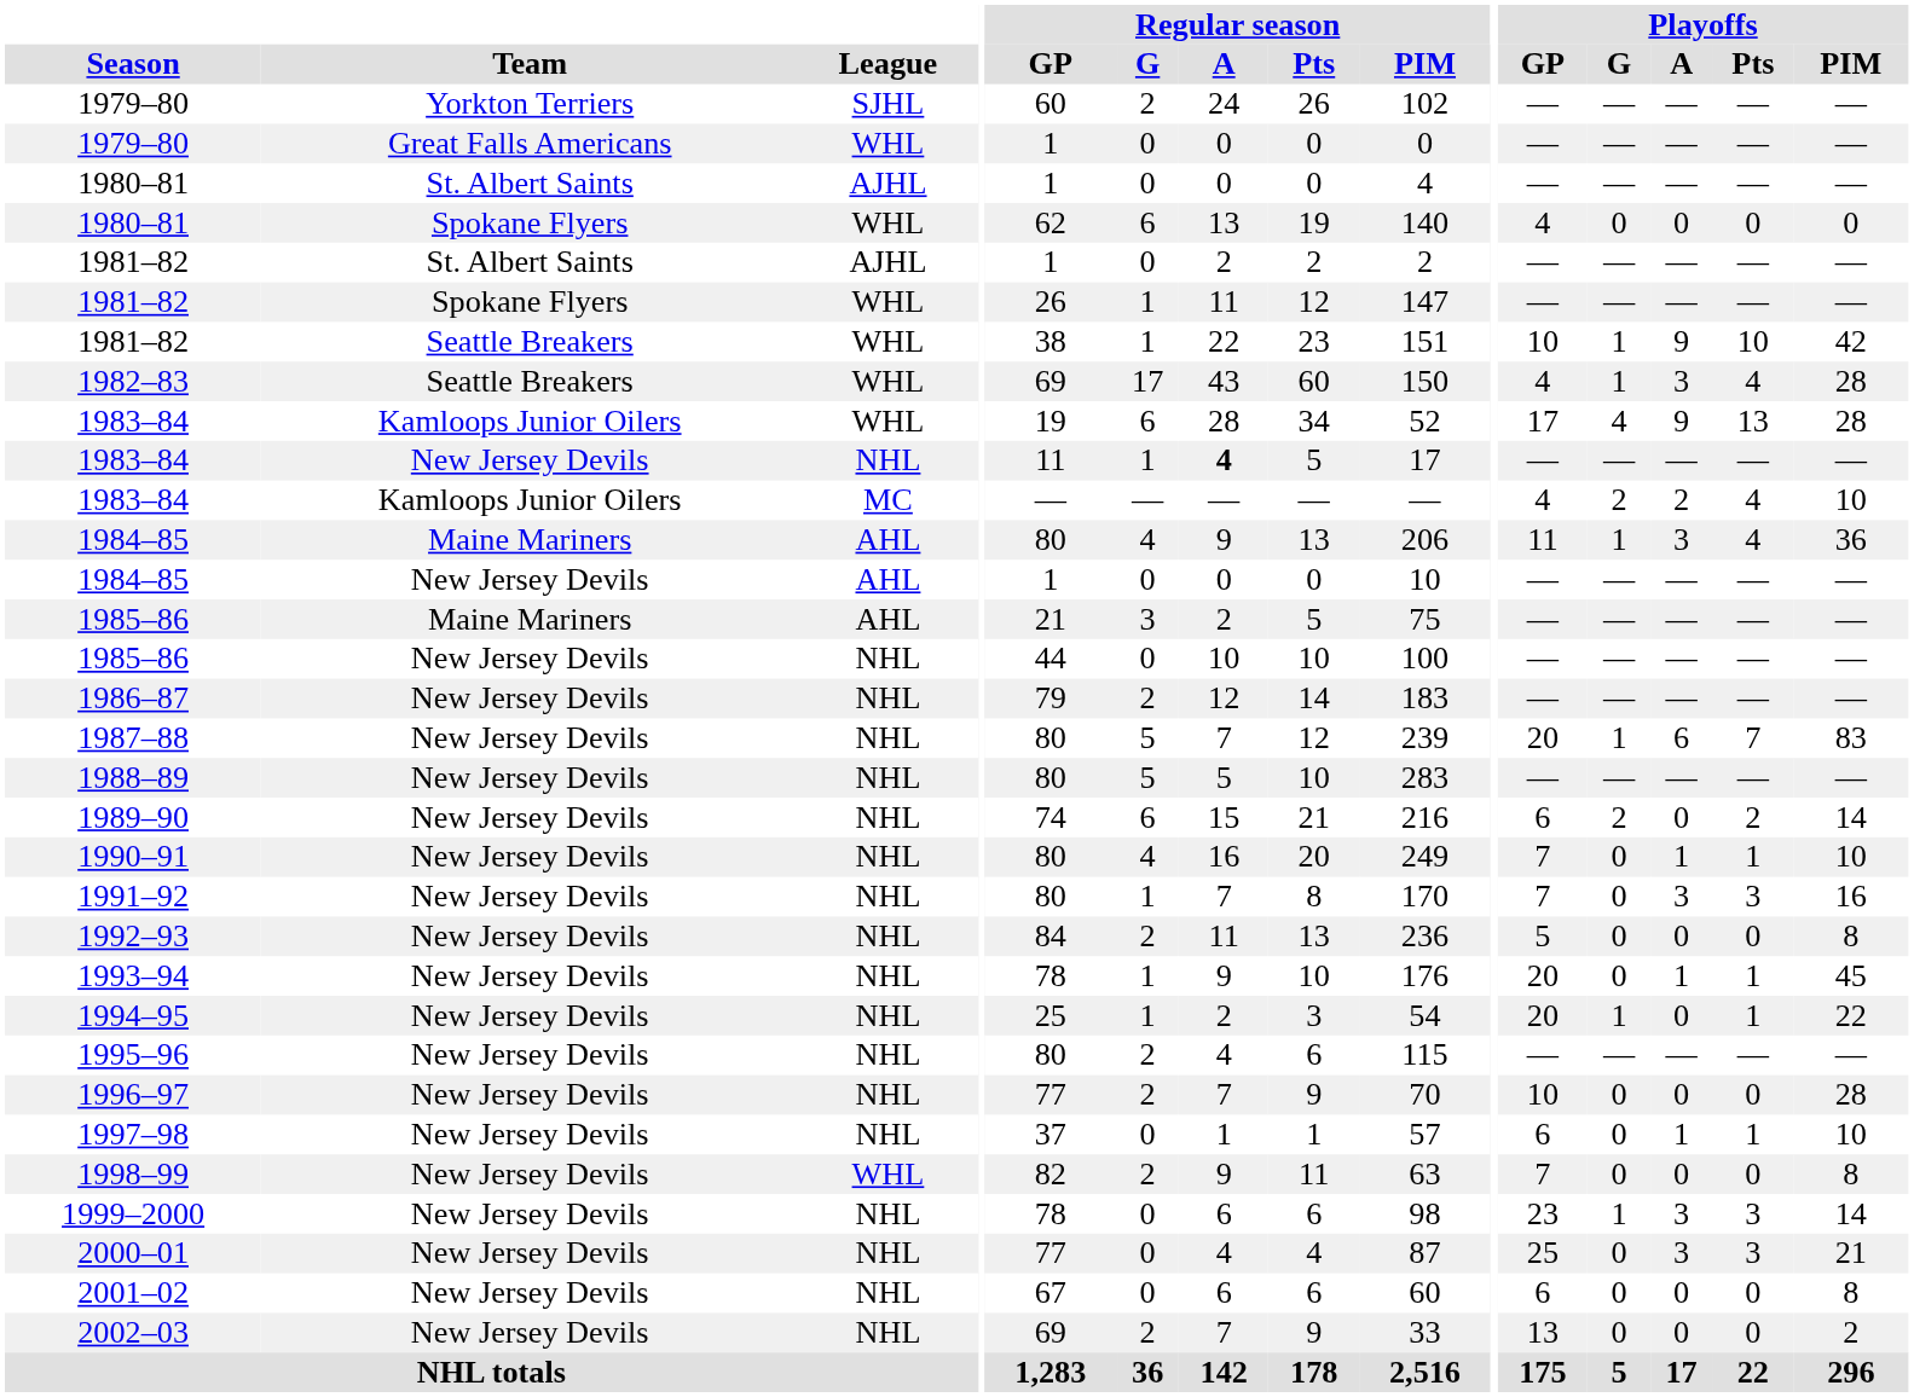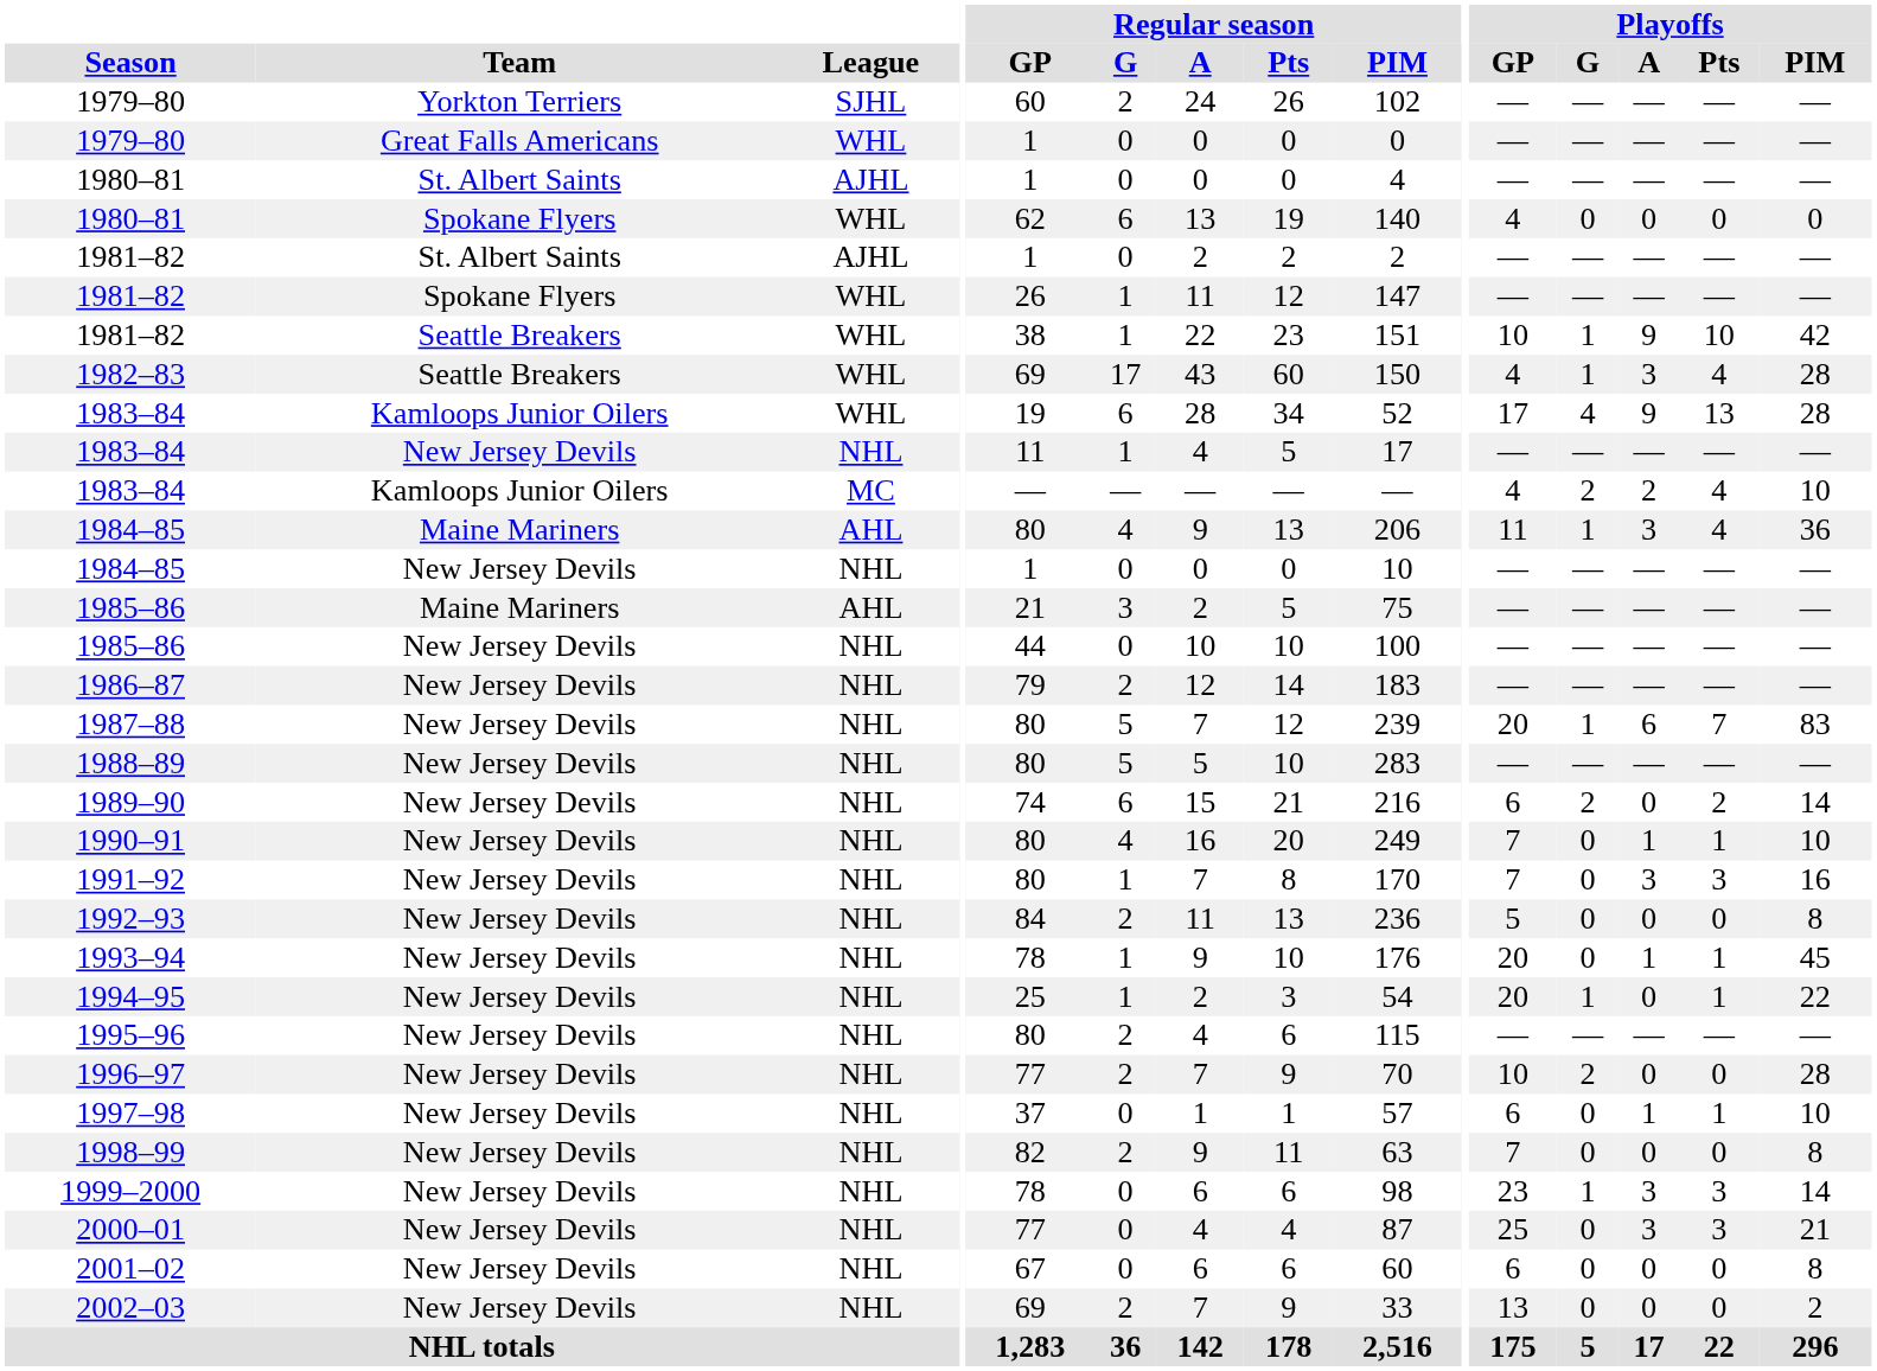 <table border="0" cellpadding="1" cellspacing="0" style="text-align:center; width:60em">
 <tr bgcolor="#e0e0e0">
 <th colspan="3" bgcolor="#ffffff"></th>
 <th rowspan="99" bgcolor="#ffffff"></th>
 <th colspan="5"><a href='#'>Regular season</a></th>
 <th rowspan="99" bgcolor="#ffffff"></th>
 <th colspan="5"><a href='#'>Playoffs</a></th>
 </tr>
 <tr bgcolor="#e0e0e0">
 <th><a href='#'>Season</a></th>
 <th>Team</th>
 <th>League</th>
 <th>GP</th>
 <th><a href='#'>G</a></th>
 <th><a href='#'>A</a></th>
 <th><a href='#'>Pts</a></th>
 <th><a href='#'>PIM</a></th>
 <th>GP</th>
 <th>G</th>
 <th>A</th>
 <th>Pts</th>
 <th>PIM</th>
 </tr>
 <tr>
 <td>1979–80</td>
 <td><a href='#'>Yorkton Terriers</a></td>
 <td><a href='#'>SJHL</a></td>
 <td>60</td>
 <td>2</td>
 <td>24</td>
 <td>26</td>
 <td>102</td>
 <td>—</td>
 <td>—</td>
 <td>—</td>
 <td>—</td>
 <td>—</td>
 </tr>
 <tr bgcolor="#f0f0f0">
 <td><a href='#'>1979–80</a></td>
 <td><a href='#'>Great Falls Americans</a></td>
 <td><a href='#'>WHL</a></td>
 <td>1</td>
 <td>0</td>
 <td>0</td>
 <td>0</td>
 <td>0</td>
 <td>—</td>
 <td>—</td>
 <td>—</td>
 <td>—</td>
 <td>—</td>
 </tr>
 <tr>
 <td>1980–81</td>
 <td><a href='#'>St. Albert Saints</a></td>
 <td><a href='#'>AJHL</a></td>
 <td>1</td>
 <td>0</td>
 <td>0</td>
 <td>0</td>
 <td>4</td>
 <td>—</td>
 <td>—</td>
 <td>—</td>
 <td>—</td>
 <td>—</td>
 </tr>
 <tr bgcolor="#f0f0f0">
 <td><a href='#'>1980–81</a></td>
 <td><a href='#'>Spokane Flyers</a></td>
 <td>WHL</td>
 <td>62</td>
 <td>6</td>
 <td>13</td>
 <td>19</td>
 <td>140</td>
 <td>4</td>
 <td>0</td>
 <td>0</td>
 <td>0</td>
 <td>0</td>
 </tr>
 <tr>
 <td>1981–82</td>
 <td>St. Albert Saints</td>
 <td>AJHL</td>
 <td>1</td>
 <td>0</td>
 <td>2</td>
 <td>2</td>
 <td>2</td>
 <td>—</td>
 <td>—</td>
 <td>—</td>
 <td>—</td>
 <td>—</td>
 </tr>
 <tr bgcolor="#f0f0f0">
 <td><a href='#'>1981–82</a></td>
 <td>Spokane Flyers</td>
 <td>WHL</td>
 <td>26</td>
 <td>1</td>
 <td>11</td>
 <td>12</td>
 <td>147</td>
 <td>—</td>
 <td>—</td>
 <td>—</td>
 <td>—</td>
 <td>—</td>
 </tr>
 <tr>
 <td>1981–82</td>
 <td><a href='#'>Seattle Breakers</a></td>
 <td>WHL</td>
 <td>38</td>
 <td>1</td>
 <td>22</td>
 <td>23</td>
 <td>151</td>
 <td>10</td>
 <td>1</td>
 <td>9</td>
 <td>10</td>
 <td>42</td>
 </tr>
 <tr bgcolor="#f0f0f0">
 <td><a href='#'>1982–83</a></td>
 <td>Seattle Breakers</td>
 <td>WHL</td>
 <td>69</td>
 <td>17</td>
 <td>43</td>
 <td>60</td>
 <td>150</td>
 <td>4</td>
 <td>1</td>
 <td>3</td>
 <td>4</td>
 <td>28</td>
 </tr>
 <tr>
 <td><a href='#'>1983–84</a></td>
 <td><a href='#'>Kamloops Junior Oilers</a></td>
 <td>WHL</td>
 <td>19</td>
 <td>6</td>
 <td>28</td>
 <td>34</td>
 <td>52</td>
 <td>17</td>
 <td>4</td>
 <td>9</td>
 <td>13</td>
 <td>28</td>
 </tr>
 <tr bgcolor="#f0f0f0">
 <td><a href='#'>1983–84</a></td>
 <td><a href='#'>New Jersey Devils</a></td>
 <td><a href='#'>NHL</a></td>
 <td>11</td>
 <td>1</td>
-<td><strong>4</strong></td>
+<td>4</td>
 <td>5</td>
 <td>17</td>
 <td>—</td>
 <td>—</td>
 <td>—</td>
 <td>—</td>
 <td>—</td>
 </tr>
 <tr>
 <td><a href='#'>1983–84</a></td>
 <td>Kamloops Junior Oilers</td>
 <td><a href='#'>MC</a></td>
 <td>—</td>
 <td>—</td>
 <td>—</td>
 <td>—</td>
 <td>—</td>
 <td>4</td>
 <td>2</td>
 <td>2</td>
 <td>4</td>
 <td>10</td>
 </tr>
 <tr bgcolor="#f0f0f0">
 <td><a href='#'>1984–85</a></td>
 <td><a href='#'>Maine Mariners</a></td>
 <td><a href='#'>AHL</a></td>
 <td>80</td>
 <td>4</td>
 <td>9</td>
 <td>13</td>
 <td>206</td>
 <td>11</td>
 <td>1</td>
 <td>3</td>
 <td>4</td>
 <td>36</td>
 </tr>
 <tr>
 <td><a href='#'>1984–85</a></td>
 <td>New Jersey Devils</td>
-<td><a href='#'>AHL</a></td>
+<td>NHL</td>
 <td>1</td>
 <td>0</td>
 <td>0</td>
 <td>0</td>
 <td>10</td>
 <td>—</td>
 <td>—</td>
 <td>—</td>
 <td>—</td>
 <td>—</td>
 </tr>
 <tr bgcolor="#f0f0f0">
 <td><a href='#'>1985–86</a></td>
 <td>Maine Mariners</td>
 <td>AHL</td>
 <td>21</td>
 <td>3</td>
 <td>2</td>
 <td>5</td>
 <td>75</td>
 <td>—</td>
 <td>—</td>
 <td>—</td>
 <td>—</td>
 <td>—</td>
 </tr>
 <tr>
 <td><a href='#'>1985–86</a></td>
 <td>New Jersey Devils</td>
 <td>NHL</td>
 <td>44</td>
 <td>0</td>
 <td>10</td>
 <td>10</td>
 <td>100</td>
 <td>—</td>
 <td>—</td>
 <td>—</td>
 <td>—</td>
 <td>—</td>
 </tr>
 <tr bgcolor="#f0f0f0">
 <td><a href='#'>1986–87</a></td>
 <td>New Jersey Devils</td>
 <td>NHL</td>
 <td>79</td>
 <td>2</td>
 <td>12</td>
 <td>14</td>
 <td>183</td>
 <td>—</td>
 <td>—</td>
 <td>—</td>
 <td>—</td>
 <td>—</td>
 </tr>
 <tr>
 <td><a href='#'>1987–88</a></td>
 <td>New Jersey Devils</td>
 <td>NHL</td>
 <td>80</td>
 <td>5</td>
 <td>7</td>
 <td>12</td>
 <td>239</td>
 <td>20</td>
 <td>1</td>
 <td>6</td>
 <td>7</td>
 <td>83</td>
 </tr>
 <tr bgcolor="#f0f0f0">
 <td><a href='#'>1988–89</a></td>
 <td>New Jersey Devils</td>
 <td>NHL</td>
 <td>80</td>
 <td>5</td>
 <td>5</td>
 <td>10</td>
 <td>283</td>
 <td>—</td>
 <td>—</td>
 <td>—</td>
 <td>—</td>
 <td>—</td>
 </tr>
 <tr>
 <td><a href='#'>1989–90</a></td>
 <td>New Jersey Devils</td>
 <td>NHL</td>
 <td>74</td>
 <td>6</td>
 <td>15</td>
 <td>21</td>
 <td>216</td>
 <td>6</td>
 <td>2</td>
 <td>0</td>
 <td>2</td>
 <td>14</td>
 </tr>
 <tr bgcolor="#f0f0f0">
 <td><a href='#'>1990–91</a></td>
 <td>New Jersey Devils</td>
 <td>NHL</td>
 <td>80</td>
 <td>4</td>
 <td>16</td>
 <td>20</td>
 <td>249</td>
 <td>7</td>
 <td>0</td>
 <td>1</td>
 <td>1</td>
 <td>10</td>
 </tr>
 <tr>
 <td><a href='#'>1991–92</a></td>
 <td>New Jersey Devils</td>
 <td>NHL</td>
 <td>80</td>
 <td>1</td>
 <td>7</td>
 <td>8</td>
 <td>170</td>
 <td>7</td>
 <td>0</td>
 <td>3</td>
 <td>3</td>
 <td>16</td>
 </tr>
 <tr bgcolor="#f0f0f0">
 <td><a href='#'>1992–93</a></td>
 <td>New Jersey Devils</td>
 <td>NHL</td>
 <td>84</td>
 <td>2</td>
 <td>11</td>
 <td>13</td>
 <td>236</td>
 <td>5</td>
 <td>0</td>
 <td>0</td>
 <td>0</td>
 <td>8</td>
 </tr>
 <tr>
 <td><a href='#'>1993–94</a></td>
 <td>New Jersey Devils</td>
 <td>NHL</td>
 <td>78</td>
 <td>1</td>
 <td>9</td>
 <td>10</td>
 <td>176</td>
 <td>20</td>
 <td>0</td>
 <td>1</td>
 <td>1</td>
 <td>45</td>
 </tr>
 <tr bgcolor="#f0f0f0">
 <td><a href='#'>1994–95</a></td>
 <td>New Jersey Devils</td>
 <td>NHL</td>
 <td>25</td>
 <td>1</td>
 <td>2</td>
 <td>3</td>
 <td>54</td>
 <td>20</td>
 <td>1</td>
 <td>0</td>
 <td>1</td>
 <td>22</td>
 </tr>
 <tr>
 <td><a href='#'>1995–96</a></td>
 <td>New Jersey Devils</td>
 <td>NHL</td>
 <td>80</td>
 <td>2</td>
 <td>4</td>
 <td>6</td>
 <td>115</td>
 <td>—</td>
 <td>—</td>
 <td>—</td>
 <td>—</td>
 <td>—</td>
 </tr>
 <tr bgcolor="#f0f0f0">
 <td><a href='#'>1996–97</a></td>
 <td>New Jersey Devils</td>
 <td>NHL</td>
 <td>77</td>
 <td>2</td>
 <td>7</td>
 <td>9</td>
 <td>70</td>
 <td>10</td>
-<td>0</td>
+<td>2</td>
 <td>0</td>
 <td>0</td>
 <td>28</td>
 </tr>
 <tr>
 <td><a href='#'>1997–98</a></td>
 <td>New Jersey Devils</td>
 <td>NHL</td>
 <td>37</td>
 <td>0</td>
 <td>1</td>
 <td>1</td>
 <td>57</td>
 <td>6</td>
 <td>0</td>
 <td>1</td>
 <td>1</td>
 <td>10</td>
 </tr>
 <tr bgcolor="#f0f0f0">
 <td><a href='#'>1998–99</a></td>
 <td>New Jersey Devils</td>
-<td><a href='#'>WHL</a></td>
+<td>NHL</td>
 <td>82</td>
 <td>2</td>
 <td>9</td>
 <td>11</td>
 <td>63</td>
 <td>7</td>
 <td>0</td>
 <td>0</td>
 <td>0</td>
 <td>8</td>
 </tr>
 <tr>
 <td><a href='#'>1999–2000</a></td>
 <td>New Jersey Devils</td>
 <td>NHL</td>
 <td>78</td>
 <td>0</td>
 <td>6</td>
 <td>6</td>
 <td>98</td>
 <td>23</td>
 <td>1</td>
 <td>3</td>
 <td>3</td>
 <td>14</td>
 </tr>
 <tr bgcolor="#f0f0f0">
 <td><a href='#'>2000–01</a></td>
 <td>New Jersey Devils</td>
 <td>NHL</td>
 <td>77</td>
 <td>0</td>
 <td>4</td>
 <td>4</td>
 <td>87</td>
 <td>25</td>
 <td>0</td>
 <td>3</td>
 <td>3</td>
 <td>21</td>
 </tr>
 <tr>
 <td><a href='#'>2001–02</a></td>
 <td>New Jersey Devils</td>
 <td>NHL</td>
 <td>67</td>
 <td>0</td>
 <td>6</td>
 <td>6</td>
 <td>60</td>
 <td>6</td>
 <td>0</td>
 <td>0</td>
 <td>0</td>
 <td>8</td>
 </tr>
 <tr bgcolor="#f0f0f0">
 <td><a href='#'>2002–03</a></td>
 <td>New Jersey Devils</td>
 <td>NHL</td>
 <td>69</td>
 <td>2</td>
 <td>7</td>
 <td>9</td>
 <td>33</td>
 <td>13</td>
 <td>0</td>
 <td>0</td>
 <td>0</td>
 <td>2</td>
 </tr>
 <tr style="background:#e0e0e0;">
 <th colspan="3">NHL totals</th>
 <th>1,283</th>
 <th>36</th>
 <th>142</th>
 <th>178</th>
 <th>2,516</th>
 <th>175</th>
 <th>5</th>
 <th>17</th>
 <th>22</th>
 <th>296</th>
 </tr>
 </table>
